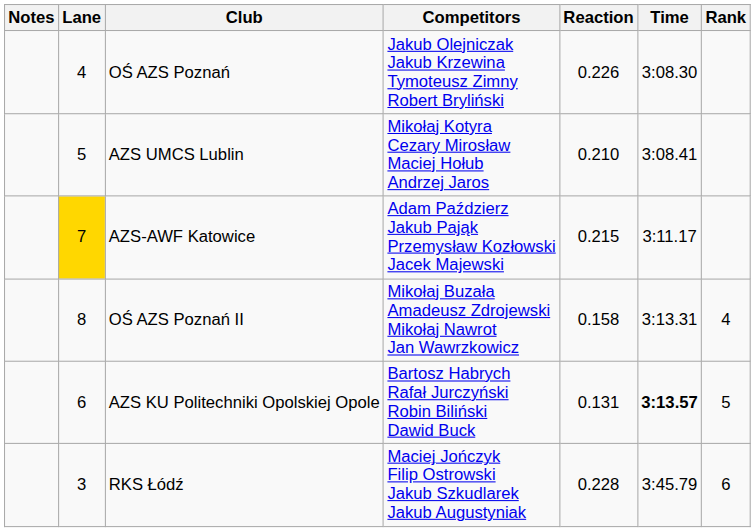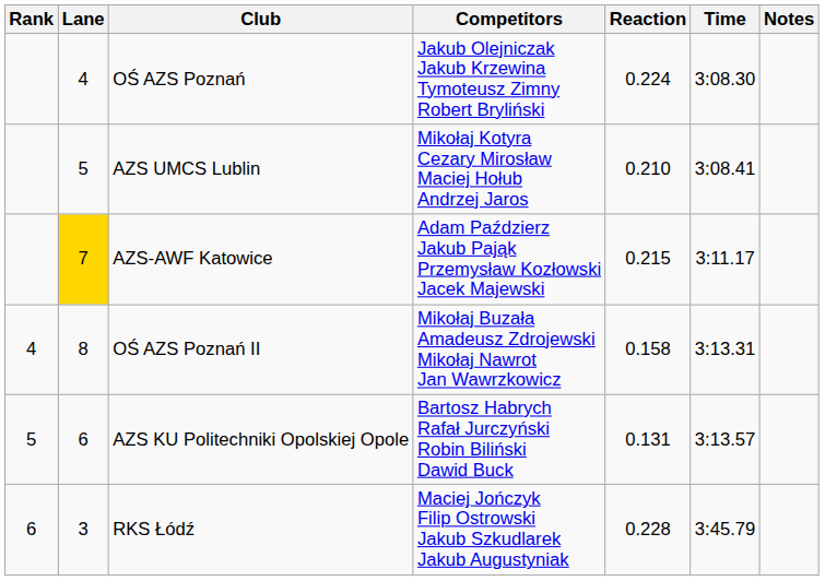 <table class="wikitable sortable" style="text-align:center">
 <tr>
-<th>Notes</th>
+<th>Rank</th>
 <th>Lane</th>
 <th>Club</th>
 <th>Competitors</th>
 <th>Reaction</th>
 <th>Time</th>
-<th>Rank</th>
+<th>Notes</th>
 </tr>
 <tr>
 <td></td>
 <td>4</td>
 <td align=left>OŚ AZS Poznań</td>
 <td align=left><a href='#'>Jakub Olejniczak</a><br><a href='#'>Jakub Krzewina</a><br><a href='#'>Tymoteusz Zimny</a><br><a href='#'>Robert Bryliński</a></td>
-<td>0.226</td>
+<td>0.224</td>
 <td>3:08.30</td>
 <td></td>
 </tr>
 <tr>
 <td></td>
 <td>5</td>
 <td align=left>AZS UMCS Lublin</td>
 <td align=left><a href='#'>Mikołaj Kotyra</a><br><a href='#'>Cezary Mirosław</a><br><a href='#'>Maciej Hołub</a><br><a href='#'>Andrzej Jaros</a></td>
 <td>0.210</td>
 <td>3:08.41</td>
 <td></td>
 </tr>
 <tr>
 <td></td>
 <td style="background: gold;">7</td>
 <td align=left>AZS-AWF Katowice</td>
 <td align=left><a href='#'>Adam Paździerz</a><br><a href='#'>Jakub Pająk</a><br><a href='#'>Przemysław Kozłowski</a><br><a href='#'>Jacek Majewski</a></td>
 <td>0.215</td>
 <td>3:11.17</td>
 <td></td>
 </tr>
 <tr>
-<td></td>
+<td>4</td>
 <td>8</td>
 <td align=left>OŚ AZS Poznań II</td>
 <td align=left><a href='#'>Mikołaj Buzała</a><br><a href='#'>Amadeusz Zdrojewski</a><br><a href='#'>Mikołaj Nawrot</a><br><a href='#'>Jan Wawrzkowicz</a></td>
 <td>0.158</td>
 <td>3:13.31</td>
-<td>4</td>
+<td></td>
 </tr>
 <tr>
-<td></td>
+<td>5</td>
 <td>6</td>
 <td align=left>AZS KU Politechniki Opolskiej Opole</td>
 <td align=left><a href='#'>Bartosz Habrych</a><br><a href='#'>Rafał Jurczyński</a><br><a href='#'>Robin Biliński</a><br><a href='#'>Dawid Buck</a></td>
 <td>0.131</td>
-<td><strong>3:13.57</strong></td>
-<td>5</td>
+<td>3:13.57</td>
+<td></td>
 </tr>
 <tr>
-<td></td>
+<td>6</td>
 <td>3</td>
 <td align=left>RKS Łódź</td>
 <td align=left><a href='#'>Maciej Jończyk</a><br><a href='#'>Filip Ostrowski</a><br><a href='#'>Jakub Szkudlarek</a><br><a href='#'>Jakub Augustyniak</a></td>
 <td>0.228</td>
 <td>3:45.79</td>
-<td>6</td>
+<td></td>
 </tr>
 </table>
